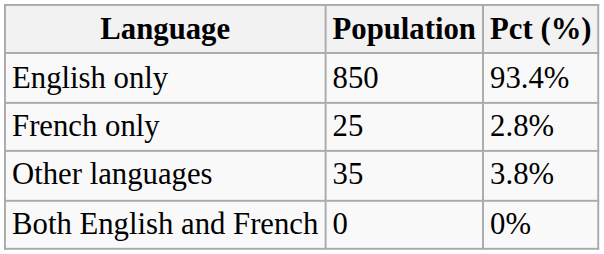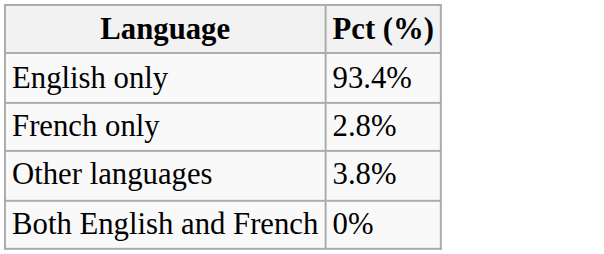 <table class="wikitable">
 <tr>
 <th>Language</th>
-<th>Population</th>
 <th>Pct (%)</th>
 </tr>
 <tr>
 <td>English only</td>
-<td>850</td>
 <td>93.4%</td>
 </tr>
 <tr>
 <td>French only</td>
-<td>25</td>
 <td>2.8%</td>
 </tr>
 <tr>
 <td>Other languages</td>
-<td>35</td>
 <td>3.8%</td>
 </tr>
 <tr>
 <td>Both English and French</td>
-<td>0</td>
 <td>0%</td>
 </tr>
 </table>
